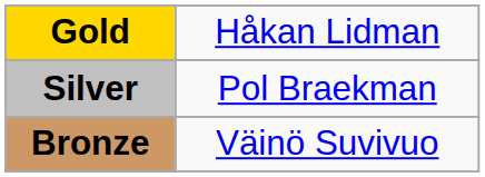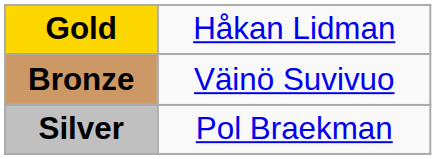 <table class="wikitable" style="text-align:center; " width="35%">
 <tr>
 <td bgcolor="gold"><strong>Gold</strong></td>
 <td><a href='#'>Håkan Lidman</a><br>  <small><em></em></small></td>
 </tr>
 <tr>
+<td bgcolor="CC9966"><strong>Bronze</strong></td>
+<td><a href='#'>Väinö Suvivuo</a><br>  <small><em></em></small></td>
+</tr>
+<tr>
 <td bgcolor="silver"><strong>Silver</strong></td>
 <td><a href='#'>Pol Braekman</a><br>  <small><em></em></small></td>
 </tr>
-<tr>
-<td bgcolor="CC9966"><strong>Bronze</strong></td>
-<td><a href='#'>Väinö Suvivuo</a><br>  <small><em></em></small></td>
-</tr>
 </table>
